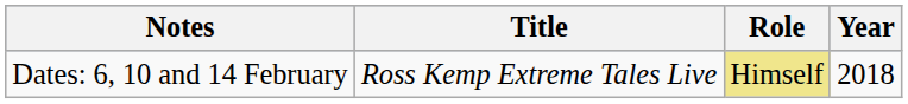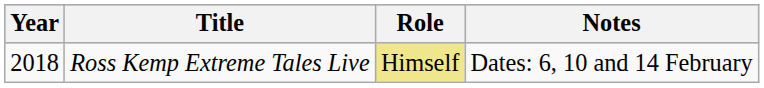 <table class="wikitable">
 <tr style="background:#b0c4de;">
-<th>Notes</th>
+<th>Year</th>
 <th>Title</th>
 <th>Role</th>
-<th>Year</th>
+<th>Notes</th>
 </tr>
 <tr>
-<td>Dates: 6, 10 and 14 February</td>
+<td>2018</td>
 <td><em>Ross Kemp Extreme Tales Live</em></td>
 <td style="background: khaki;">Himself</td>
-<td>2018</td>
+<td>Dates: 6, 10 and 14 February</td>
 </tr>
 </table>
